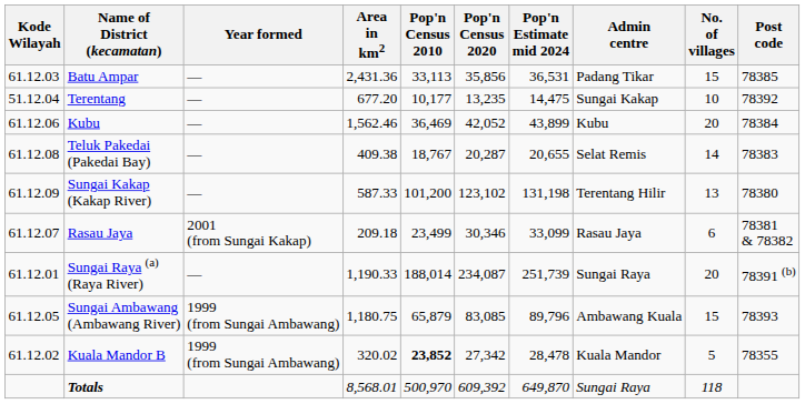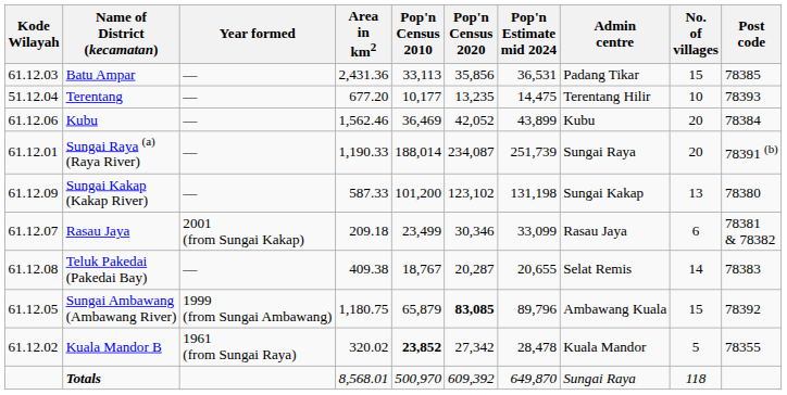 <table class="sortable wikitable">
 <tr>
 <th>Kode <br>Wilayah</th>
 <th>Name of<br>District<br>(<em>kecamatan</em>)</th>
 <th>Year formed</th>
 <th>Area <br> in<br>km<sup>2</sup></th>
 <th>Pop'n<br>Census<br>2010</th>
 <th>Pop'n<br>Census<br>2020</th>
 <th>Pop'n<br>Estimate<br>mid 2024</th>
 <th>Admin<br>centre</th>
 <th>No.<br>of<br>villages</th>
 <th>Post<br>code</th>
 </tr>
 <tr>
 <td>61.12.03</td>
 <td><a href='#'>Batu Ampar</a></td>
 <td>—</td>
 <td align="right">2,431.36</td>
 <td align="right">33,113</td>
 <td align="right">35,856</td>
 <td align="right">36,531</td>
 <td>Padang Tikar</td>
 <td align="center">15</td>
 <td>78385</td>
 </tr>
 <tr>
 <td>51.12.04</td>
 <td><a href='#'>Terentang</a></td>
 <td>—</td>
 <td align="right">677.20</td>
 <td align="right">10,177</td>
 <td align="right">13,235</td>
 <td align="right">14,475</td>
-<td>Sungai Kakap</td>
+<td>Terentang Hilir</td>
 <td align="center">10</td>
-<td>78392</td>
+<td>78393</td>
 </tr>
 <tr>
 <td>61.12.06</td>
 <td><a href='#'>Kubu</a></td>
 <td>—</td>
 <td align="right">1,562.46</td>
 <td align="right">36,469</td>
 <td align="right">42,052</td>
 <td align="right">43,899</td>
 <td>Kubu</td>
 <td align="center">20</td>
 <td>78384</td>
 </tr>
 <tr>
-<td>61.12.08</td>
-<td><a href='#'>Teluk Pakedai</a> <br>(Pakedai Bay)</td>
+<td>61.12.01</td>
+<td><a href='#'>Sungai Raya</a> <sup>(a)</sup><br>(Raya River)</td>
 <td>—</td>
-<td align="right">409.38</td>
-<td align="right">18,767</td>
-<td align="right">20,287</td>
-<td align="right">20,655</td>
-<td>Selat Remis</td>
-<td align="center">14</td>
-<td>78383</td>
+<td align="right">1,190.33</td>
+<td align="right">188,014</td>
+<td align="right">234,087</td>
+<td align="right">251,739</td>
+<td>Sungai Raya</td>
+<td align="center">20</td>
+<td>78391 <sup>(b)</sup></td>
 </tr>
 <tr>
 <td>61.12.09</td>
 <td><a href='#'>Sungai Kakap</a> <br>(Kakap River)</td>
 <td>—</td>
 <td align="right">587.33</td>
 <td align="right">101,200</td>
 <td align="right">123,102</td>
 <td align="right">131,198</td>
-<td>Terentang Hilir</td>
+<td>Sungai Kakap</td>
 <td align="center">13</td>
 <td>78380</td>
 </tr>
 <tr>
 <td>61.12.07</td>
 <td><a href='#'>Rasau Jaya</a></td>
 <td>2001<br>(from Sungai Kakap)</td>
 <td align="right">209.18</td>
 <td align="right">23,499</td>
 <td align="right">30,346</td>
 <td align="right">33,099</td>
 <td>Rasau Jaya</td>
 <td align="center">6</td>
 <td>78381<br>& 78382</td>
 </tr>
 <tr>
-<td>61.12.01</td>
-<td><a href='#'>Sungai Raya</a> <sup>(a)</sup><br>(Raya River)</td>
+<td>61.12.08</td>
+<td><a href='#'>Teluk Pakedai</a> <br>(Pakedai Bay)</td>
 <td>—</td>
-<td align="right">1,190.33</td>
-<td align="right">188,014</td>
-<td align="right">234,087</td>
-<td align="right">251,739</td>
-<td>Sungai Raya</td>
-<td align="center">20</td>
-<td>78391 <sup>(b)</sup></td>
+<td align="right">409.38</td>
+<td align="right">18,767</td>
+<td align="right">20,287</td>
+<td align="right">20,655</td>
+<td>Selat Remis</td>
+<td align="center">14</td>
+<td>78383</td>
 </tr>
 <tr>
 <td>61.12.05</td>
 <td><a href='#'>Sungai Ambawang</a> <br>(Ambawang River)</td>
 <td>1999<br>(from Sungai Ambawang)</td>
 <td align="right">1,180.75</td>
 <td align="right">65,879</td>
-<td align="right">83,085</td>
+<td align="right"><strong>83,085</strong></td>
 <td align="right">89,796</td>
 <td>Ambawang Kuala</td>
 <td align="center">15</td>
-<td>78393</td>
+<td>78392</td>
 </tr>
 <tr>
 <td>61.12.02</td>
 <td><a href='#'>Kuala Mandor B</a></td>
-<td>1999<br>(from Sungai Ambawang)</td>
+<td>1961<br>(from Sungai Raya)</td>
 <td align="right">320.02</td>
 <td align="right"><strong>23,852</strong></td>
 <td align="right">27,342</td>
 <td align="right">28,478</td>
 <td>Kuala Mandor</td>
 <td align="center">5</td>
 <td>78355</td>
 </tr>
 <tr>
 <td></td>
 <td><strong><em>Totals</em></strong></td>
 <td></td>
 <td align="right"><em>8,568.01</em></td>
 <td align="right"><em>500,970</em></td>
 <td align="right"><em>609,392</em></td>
 <td align="right"><em>649,870</em></td>
 <td><em>Sungai Raya</em></td>
 <td align="center"><em>118</em></td>
 <td></td>
 </tr>
 </table>
